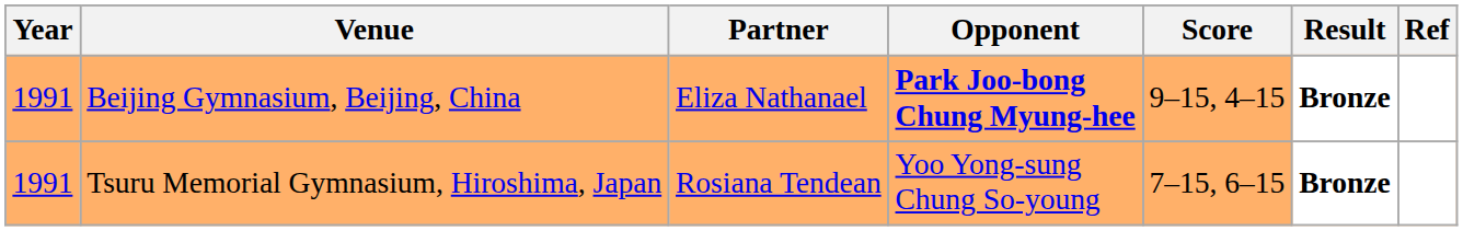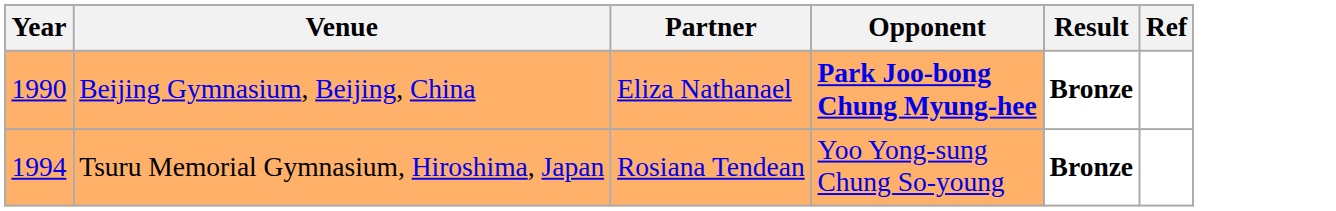 <table class="sortable wikitable" style="font-size: 90%;">
 <tr>
 <th>Year</th>
 <th>Venue</th>
 <th>Partner</th>
 <th>Opponent</th>
-<th>Score</th>
 <th>Result</th>
 <th>Ref</th>
 </tr>
 <tr style="background:#FFB069">
-<td align="center"><a href='#'>1991</a></td>
+<td align="center"><a href='#'>1990</a></td>
 <td align="left"><a href='#'>Beijing Gymnasium</a>, <a href='#'>Beijing</a>, <a href='#'>China</a></td>
 <td align="left"> <a href='#'>Eliza Nathanael</a></td>
 <td align="left"><strong> <a href='#'>Park Joo-bong</a> <br>  <a href='#'>Chung Myung-hee</a></strong></td>
-<td align="left">9–15, 4–15</td>
 <td style="text-align:left; background:white"> <strong>Bronze</strong></td>
 <td style="text-align:center; background:white"></td>
 </tr>
 <tr style="background:#FFB069">
-<td align="center"><a href='#'>1991</a></td>
+<td align="center"><a href='#'>1994</a></td>
 <td align="left">Tsuru Memorial Gymnasium, <a href='#'>Hiroshima</a>, <a href='#'>Japan</a></td>
 <td align="left"> <a href='#'>Rosiana Tendean</a></td>
 <td align="left"> <a href='#'>Yoo Yong-sung</a> <br>  <a href='#'>Chung So-young</a></td>
-<td align="left">7–15, 6–15</td>
 <td style="text-align:left; background:white"> <strong>Bronze</strong></td>
 <td style="text-align:center; background:white"></td>
 </tr>
 </table>
